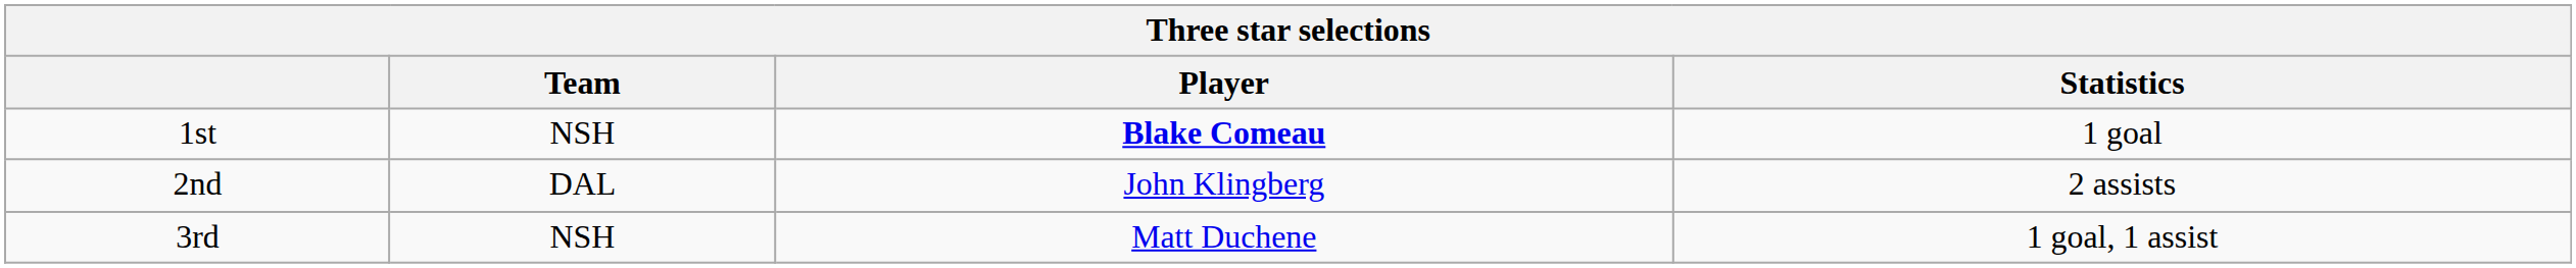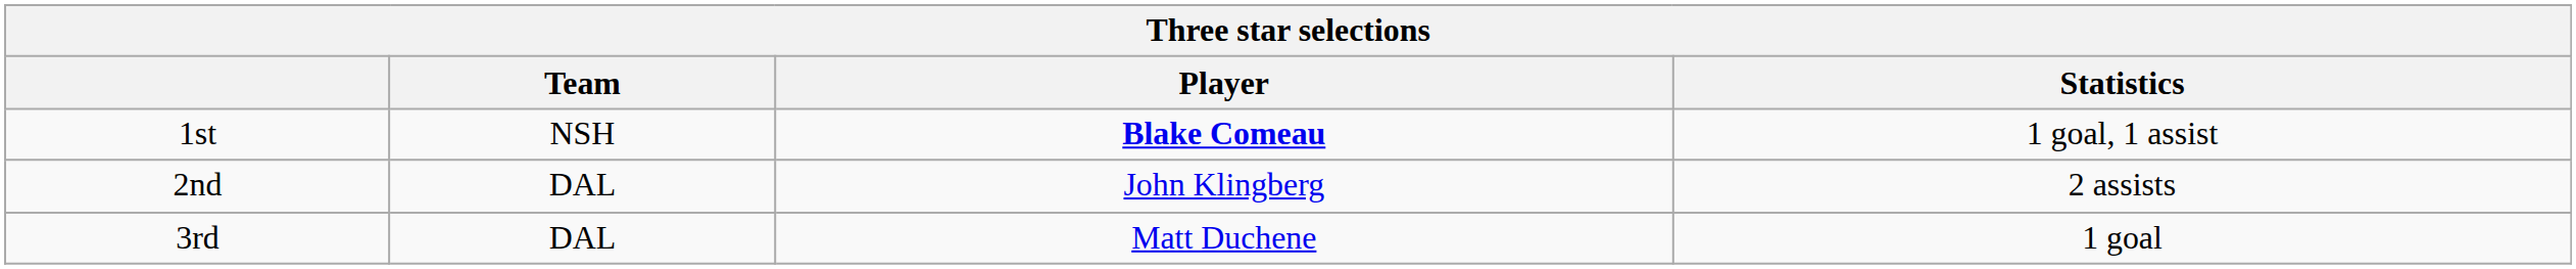 <table class="wikitable" style="width:100%;text-align: center;">
 <tr>
 <th colspan=4>Three star selections</th>
 </tr>
 <tr>
 <th style="width:15%;"></th>
 <th style="width:15%;">Team</th>
 <th style="width:35%;">Player</th>
 <th style="width:35%;">Statistics</th>
 </tr>
 <tr>
 <td>1st</td>
 <td>NSH</td>
 <td><strong><a href='#'>Blake Comeau</a></strong></td>
-<td>1 goal</td>
+<td>1 goal, 1 assist</td>
 </tr>
 <tr>
 <td>2nd</td>
 <td>DAL</td>
 <td><a href='#'>John Klingberg</a></td>
 <td>2 assists</td>
 </tr>
 <tr>
 <td>3rd</td>
-<td>NSH</td>
+<td>DAL</td>
 <td><a href='#'>Matt Duchene</a></td>
-<td>1 goal, 1 assist</td>
+<td>1 goal</td>
 </tr>
 </table>
